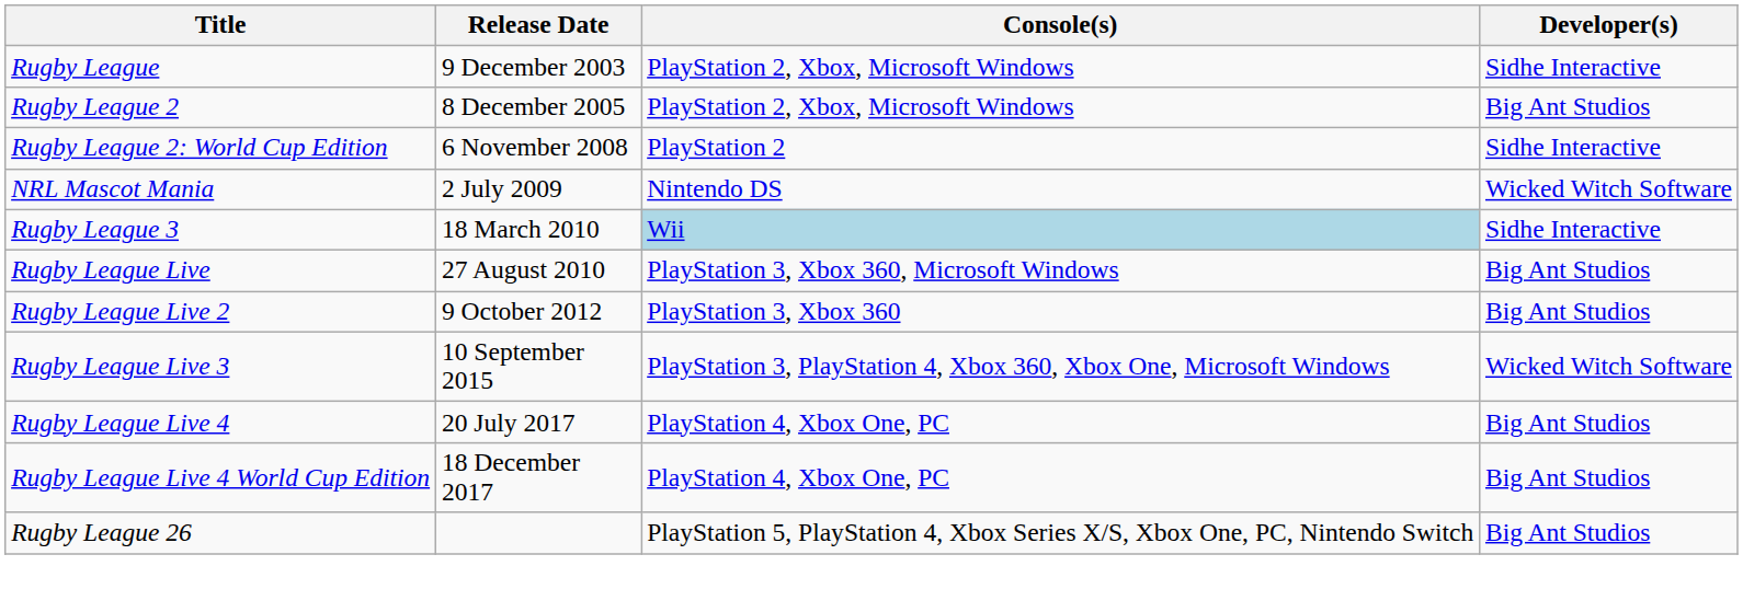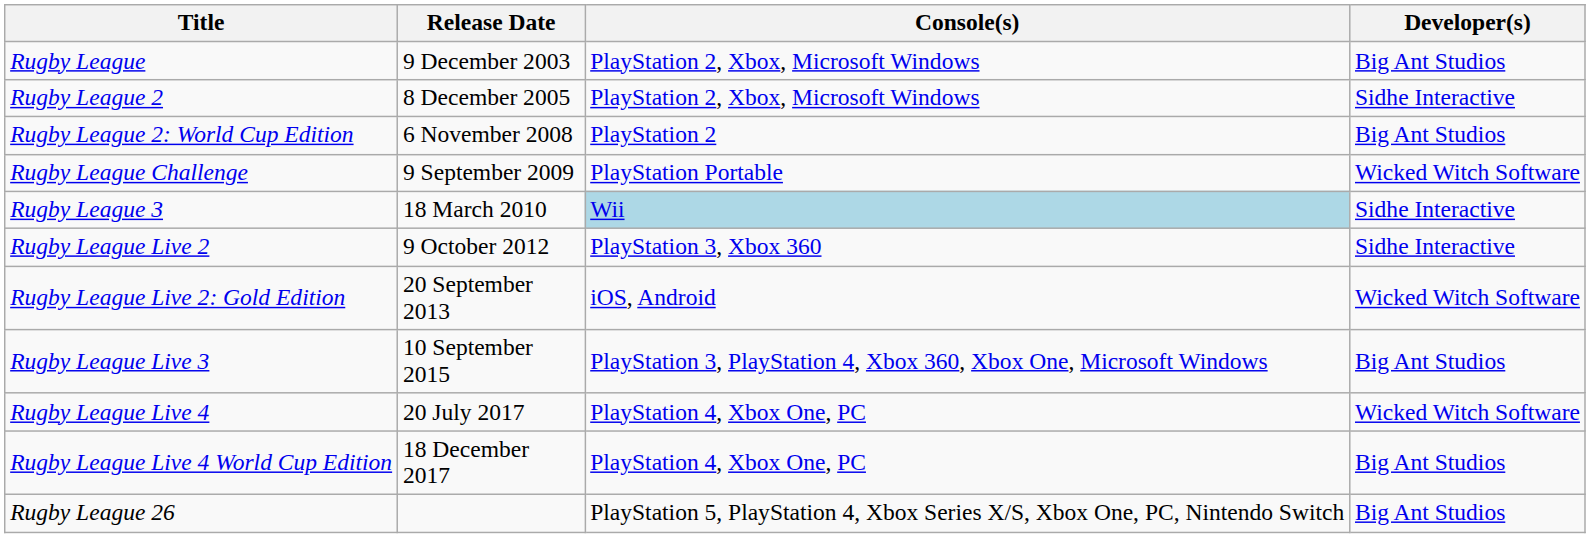 <table class="wikitable sortable">
 <tr>
 <th>Title</th>
 <th width="120px">Release Date</th>
 <th>Console(s)</th>
 <th>Developer(s)</th>
 </tr>
 <tr>
 <td><em><a href='#'>Rugby League</a></em></td>
 <td>9 December 2003</td>
 <td><a href='#'>PlayStation 2</a>, <a href='#'>Xbox</a>, <a href='#'>Microsoft Windows</a></td>
-<td><a href='#'>Sidhe Interactive</a></td>
+<td><a href='#'>Big Ant Studios</a></td>
 </tr>
 <tr>
 <td><em><a href='#'>Rugby League 2</a></em></td>
 <td>8 December 2005</td>
 <td><a href='#'>PlayStation 2</a>, <a href='#'>Xbox</a>, <a href='#'>Microsoft Windows</a></td>
-<td><a href='#'>Big Ant Studios</a></td>
+<td><a href='#'>Sidhe Interactive</a></td>
 </tr>
 <tr>
 <td><em><a href='#'>Rugby League 2: World Cup Edition</a></em></td>
 <td>6 November 2008</td>
 <td><a href='#'>PlayStation 2</a></td>
-<td><a href='#'>Sidhe Interactive</a></td>
+<td><a href='#'>Big Ant Studios</a></td>
 </tr>
 <tr>
-<td><em><a href='#'>NRL Mascot Mania</a></em></td>
-<td>2 July 2009</td>
-<td><a href='#'>Nintendo DS</a></td>
+<td><em><a href='#'>Rugby League Challenge</a></em></td>
+<td>9 September 2009</td>
+<td><a href='#'>PlayStation Portable</a></td>
 <td><a href='#'>Wicked Witch Software</a></td>
 </tr>
 <tr>
 <td><em><a href='#'>Rugby League 3</a></em></td>
 <td>18 March 2010</td>
 <td style="background: lightblue;"><a href='#'>Wii</a></td>
 <td><a href='#'>Sidhe Interactive</a></td>
 </tr>
 <tr>
-<td><em><a href='#'>Rugby League Live</a></em></td>
-<td>27 August 2010</td>
-<td><a href='#'>PlayStation 3</a>, <a href='#'>Xbox 360</a>, <a href='#'>Microsoft Windows</a></td>
-<td><a href='#'>Big Ant Studios</a></td>
-</tr>
-<tr>
 <td><em><a href='#'>Rugby League Live 2</a></em></td>
 <td>9 October 2012</td>
 <td><a href='#'>PlayStation 3</a>, <a href='#'>Xbox 360</a></td>
-<td><a href='#'>Big Ant Studios</a></td>
+<td><a href='#'>Sidhe Interactive</a></td>
+</tr>
+<tr>
+<td><em><a href='#'>Rugby League Live 2: Gold Edition</a></em></td>
+<td>20 September 2013</td>
+<td><a href='#'>iOS</a>, <a href='#'>Android</a></td>
+<td><a href='#'>Wicked Witch Software</a></td>
 </tr>
 <tr>
 <td><em><a href='#'>Rugby League Live 3</a></em></td>
 <td>10 September 2015</td>
 <td><a href='#'>PlayStation 3</a>, <a href='#'>PlayStation 4</a>, <a href='#'>Xbox 360</a>, <a href='#'>Xbox One</a>, <a href='#'>Microsoft Windows</a></td>
-<td><a href='#'>Wicked Witch Software</a></td>
+<td><a href='#'>Big Ant Studios</a></td>
 </tr>
 <tr>
 <td><em><a href='#'>Rugby League Live 4</a></em></td>
 <td>20 July 2017</td>
 <td><a href='#'>PlayStation 4</a>, <a href='#'>Xbox One</a>, <a href='#'>PC</a></td>
-<td><a href='#'>Big Ant Studios</a></td>
+<td><a href='#'>Wicked Witch Software</a></td>
 </tr>
 <tr>
 <td><em><a href='#'>Rugby League Live 4 World Cup Edition</a></em></td>
 <td>18 December 2017</td>
 <td><a href='#'>PlayStation 4</a>, <a href='#'>Xbox One</a>, <a href='#'>PC</a></td>
 <td><a href='#'>Big Ant Studios</a></td>
 </tr>
 <tr>
 <td><em>Rugby League 26</em></td>
 <td></td>
 <td>PlayStation 5, PlayStation 4, Xbox Series X/S, Xbox One, PC, Nintendo Switch</td>
 <td><a href='#'>Big Ant Studios</a></td>
 </tr>
 </table>
